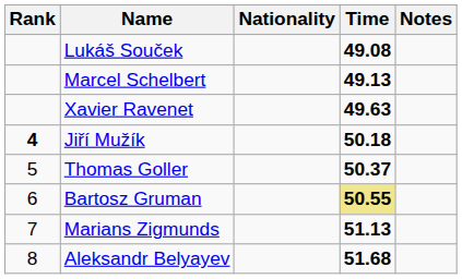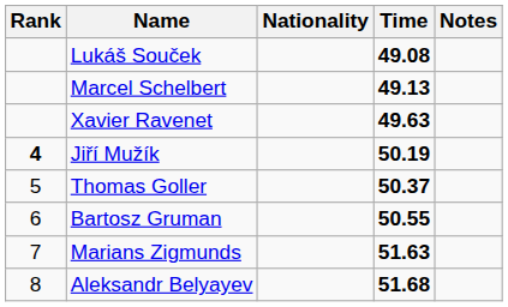 <table class="wikitable sortable" style="text-align:center">
 <tr>
 <th>Rank</th>
 <th>Name</th>
 <th>Nationality</th>
 <th>Time</th>
 <th>Notes</th>
 </tr>
 <tr>
 <td></td>
 <td align=left><a href='#'>Lukáš Souček</a></td>
 <td align=left></td>
 <td><strong>49.08</strong></td>
 <td></td>
 </tr>
 <tr>
 <td></td>
 <td align=left><a href='#'>Marcel Schelbert</a></td>
 <td align=left></td>
 <td><strong>49.13</strong></td>
 <td></td>
 </tr>
 <tr>
 <td></td>
 <td align=left><a href='#'>Xavier Ravenet</a></td>
 <td align=left></td>
 <td><strong>49.63</strong></td>
 <td></td>
 </tr>
 <tr>
 <td><strong>4</strong></td>
 <td align=left><a href='#'>Jiří Mužík</a></td>
 <td align=left></td>
-<td><strong>50.18</strong></td>
+<td><strong>50.19</strong></td>
 <td></td>
 </tr>
 <tr>
 <td>5</td>
 <td align=left><a href='#'>Thomas Goller</a></td>
 <td align=left></td>
 <td><strong>50.37</strong></td>
 <td></td>
 </tr>
 <tr>
 <td>6</td>
 <td align=left><a href='#'>Bartosz Gruman</a></td>
 <td align=left></td>
-<td style="background: khaki;"><strong>50.55</strong></td>
+<td><strong>50.55</strong></td>
 <td></td>
 </tr>
 <tr>
 <td>7</td>
 <td align=left><a href='#'>Marians Zigmunds</a></td>
 <td align=left></td>
-<td><strong>51.13</strong></td>
+<td><strong>51.63</strong></td>
 <td></td>
 </tr>
 <tr>
 <td>8</td>
 <td align=left><a href='#'>Aleksandr Belyayev</a></td>
 <td align=left></td>
 <td><strong>51.68</strong></td>
 <td></td>
 </tr>
 </table>
